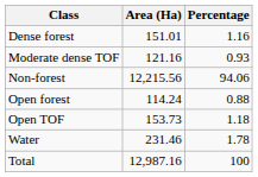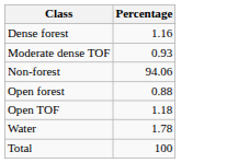 <table class="wikitable sortable">
 <tr>
 <th>Class</th>
-<th>Area (Ha)</th>
 <th>Percentage</th>
 </tr>
 <tr>
 <td>Dense forest</td>
-<td align="right">151.01</td>
 <td align="right">1.16</td>
 </tr>
 <tr>
 <td>Moderate dense TOF</td>
-<td align="right">121.16</td>
 <td align="right">0.93</td>
 </tr>
 <tr>
 <td>Non-forest</td>
-<td align="right">12,215.56</td>
 <td align="right">94.06</td>
 </tr>
 <tr>
 <td>Open forest</td>
-<td align="right">114.24</td>
 <td align="right">0.88</td>
 </tr>
 <tr>
 <td>Open TOF</td>
-<td align="right">153.73</td>
 <td align="right">1.18</td>
 </tr>
 <tr>
 <td>Water</td>
-<td align="right">231.46</td>
 <td align="right">1.78</td>
 </tr>
 <tr class="sortbottom">
 <td>Total</td>
-<td align="right">12,987.16</td>
 <td align="right">100</td>
 </tr>
 </table>
